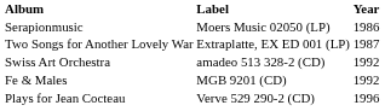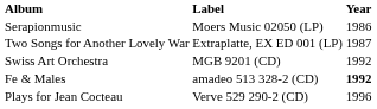 <table>
 <tr>
 <td><strong>Album</strong></td>
 <td><strong>Label</strong></td>
 <td><strong>Year</strong></td>
 </tr>
 <tr>
 <td>Serapionmusic</td>
 <td>Moers Music 02050 (LP)</td>
 <td>1986</td>
 </tr>
 <tr>
 <td>Two Songs for Another Lovely War</td>
 <td>Extraplatte, EX ED 001 (LP)</td>
 <td>1987</td>
 </tr>
 <tr>
 <td>Swiss Art Orchestra</td>
-<td>amadeo 513 328-2 (CD)</td>
+<td>MGB 9201 (CD)</td>
 <td>1992</td>
 </tr>
 <tr>
 <td>Fe & Males</td>
-<td>MGB 9201 (CD)</td>
-<td>1992</td>
+<td>amadeo 513 328-2 (CD)</td>
+<td><strong>1992</strong></td>
 </tr>
 <tr>
 <td>Plays for Jean Cocteau</td>
 <td>Verve 529 290-2 (CD)</td>
 <td>1996</td>
 </tr>
 </table>
